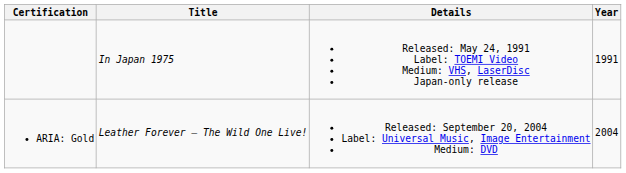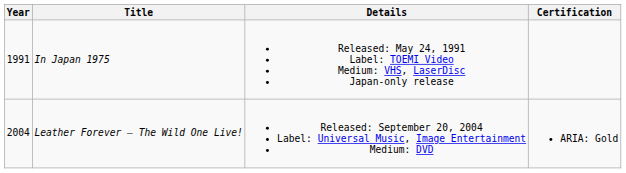 <table class="wikitable" style="text-align:center">
 <tr>
-<th>Certification</th>
+<th>Year</th>
 <th>Title</th>
 <th>Details</th>
-<th>Year</th>
+<th>Certification</th>
 </tr>
 <tr>
-<td></td>
+<td>1991</td>
 <td align="left"><em>In Japan 1975</em></td>
 <td><br><ul><li>Released: May 24, 1991</li><li>Label: <a href='#'>TOEMI Video</a></li><li>Medium: <a href='#'>VHS</a>, <a href='#'>LaserDisc</a></li><li>Japan-only release</li></ul></td>
-<td>1991</td>
+<td></td>
 </tr>
 <tr>
-<td><br><ul><li>ARIA: Gold</li></ul></td>
+<td>2004</td>
 <td align="left"><em>Leather Forever – The Wild One Live!</em></td>
 <td><br><ul><li>Released: September 20, 2004</li><li>Label: <a href='#'>Universal Music</a>, <a href='#'>Image Entertainment</a></li><li>Medium: <a href='#'>DVD</a></li></ul></td>
-<td>2004</td>
+<td><br><ul><li>ARIA: Gold</li></ul></td>
 </tr>
 </table>
